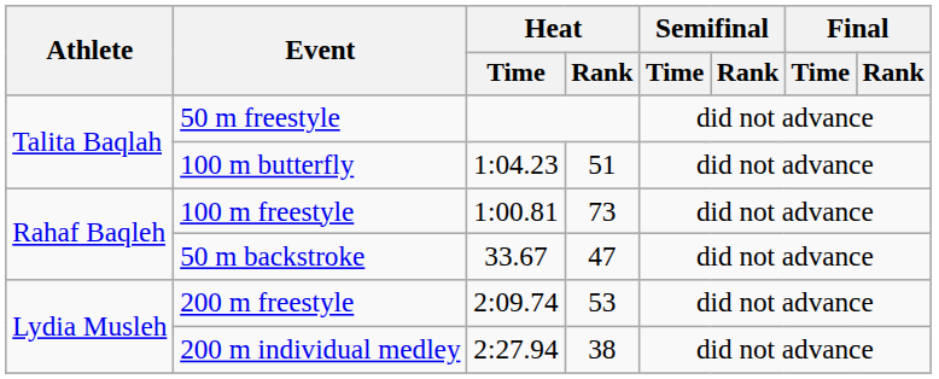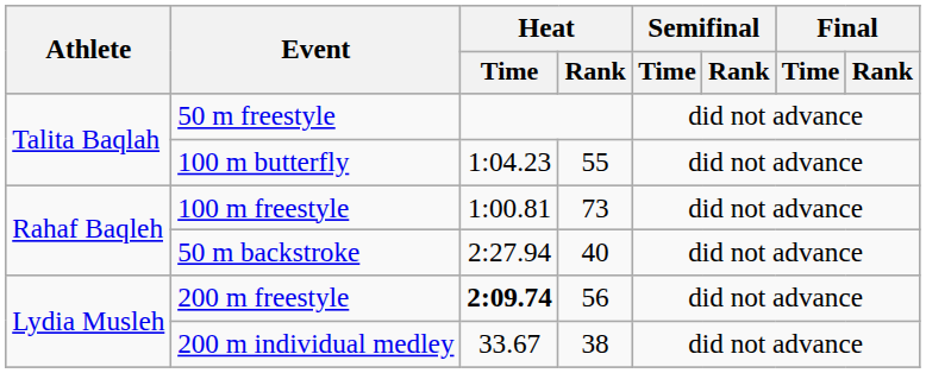 <table class=wikitable style="font-size:90%">
 <tr>
 <th rowspan="2">Athlete</th>
 <th rowspan="2">Event</th>
 <th colspan="2">Heat</th>
 <th colspan="2">Semifinal</th>
 <th colspan="2">Final</th>
 </tr>
 <tr style="font-size:95%">
 <th>Time</th>
 <th>Rank</th>
 <th>Time</th>
 <th>Rank</th>
 <th>Time</th>
 <th>Rank</th>
 </tr>
 <tr align=center>
 <td align=left rowspan=2><a href='#'>Talita Baqlah</a></td>
 <td align=left><a href='#'>50 m freestyle</a></td>
 <td colspan=2></td>
 <td colspan=4>did not advance</td>
 </tr>
 <tr align=center>
 <td align=left><a href='#'>100 m butterfly</a></td>
 <td>1:04.23</td>
-<td>51</td>
+<td>55</td>
 <td colspan=4>did not advance</td>
 </tr>
 <tr align=center>
 <td align=left rowspan=2><a href='#'>Rahaf Baqleh</a></td>
 <td align=left><a href='#'>100 m freestyle</a></td>
 <td>1:00.81</td>
 <td>73</td>
 <td colspan=4>did not advance</td>
 </tr>
 <tr align=center>
 <td align=left><a href='#'>50 m backstroke</a></td>
-<td>33.67</td>
-<td>47</td>
+<td>2:27.94</td>
+<td>40</td>
 <td colspan=4>did not advance</td>
 </tr>
 <tr align=center>
 <td align=left rowspan=2><a href='#'>Lydia Musleh</a></td>
 <td align=left><a href='#'>200 m freestyle</a></td>
-<td>2:09.74</td>
-<td>53</td>
+<td><strong>2:09.74</strong></td>
+<td>56</td>
 <td colspan=4>did not advance</td>
 </tr>
 <tr align=center>
 <td align=left><a href='#'>200 m individual medley</a></td>
-<td>2:27.94</td>
+<td>33.67</td>
 <td>38</td>
 <td colspan=4>did not advance</td>
 </tr>
 </table>
